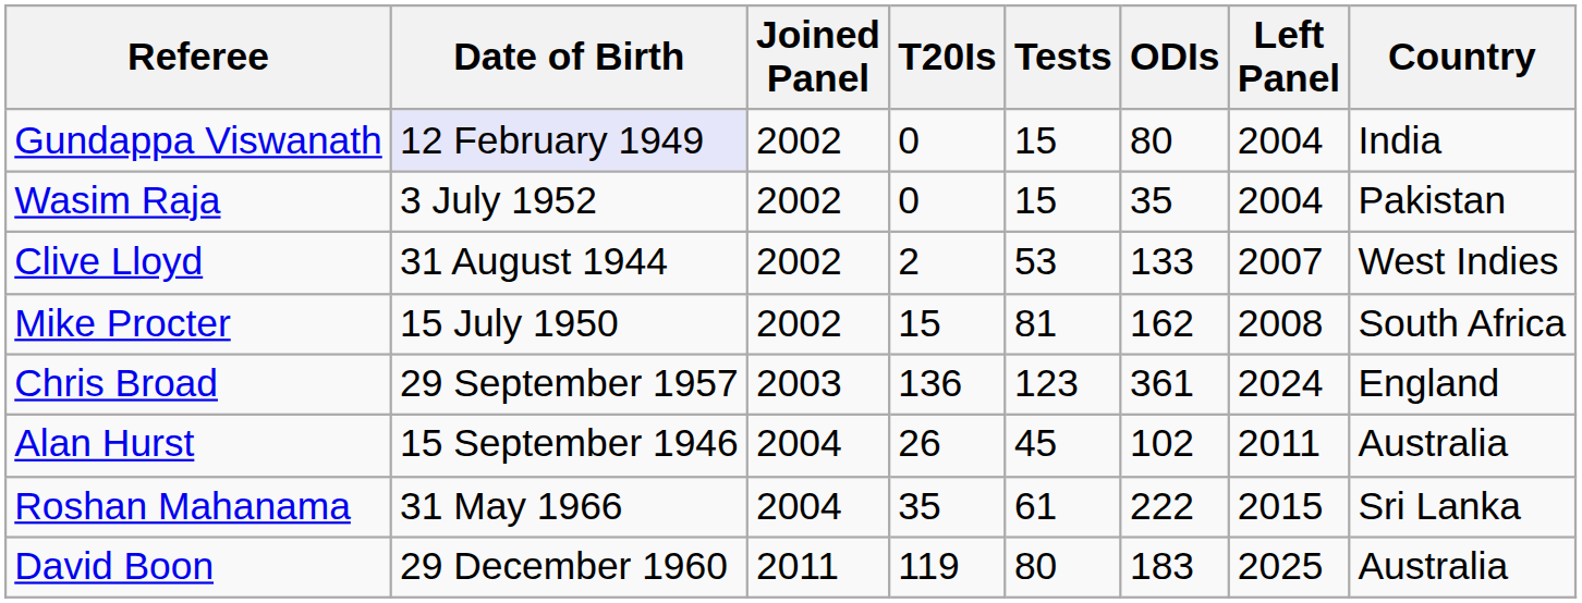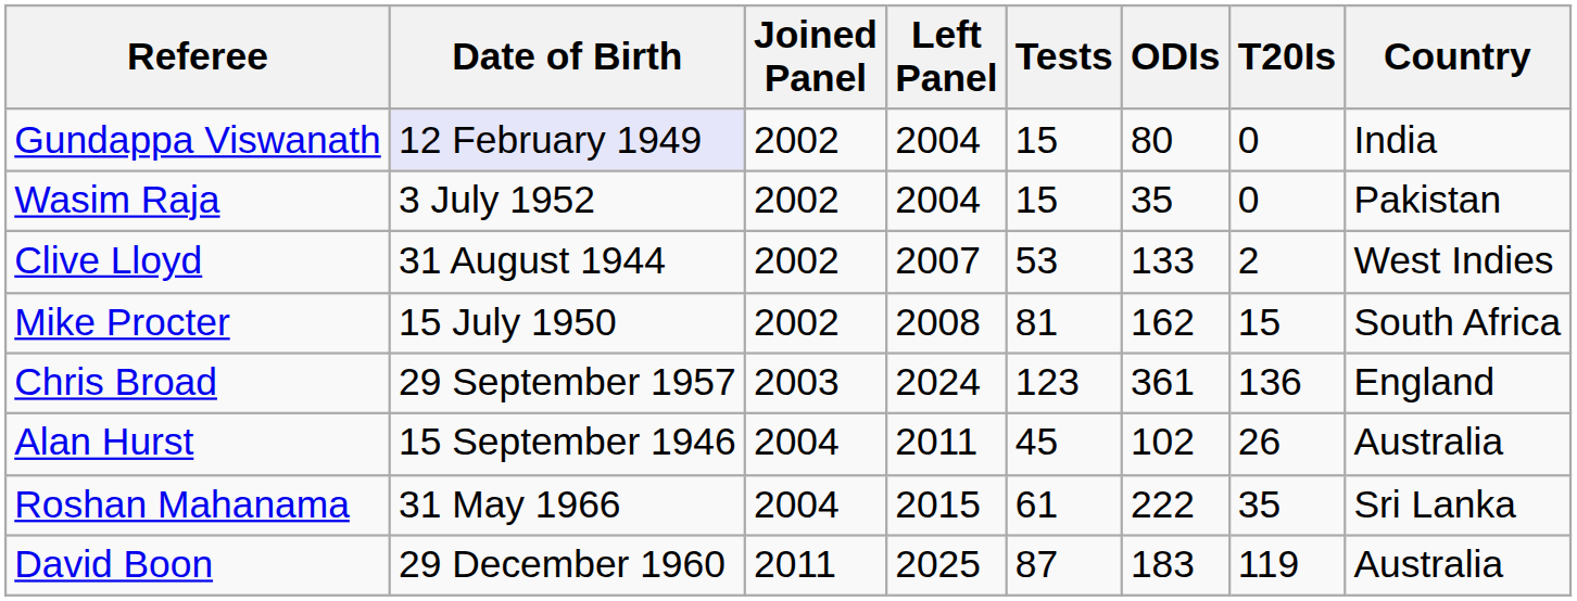 <table class="wikitable" sortable>
 <tr>
 <th>Referee</th>
 <th>Date of Birth</th>
 <th>Joined<br>Panel</th>
-<th>T20Is</th>
+<th>Left<br>Panel</th>
 <th>Tests</th>
 <th>ODIs</th>
-<th>Left<br>Panel</th>
+<th>T20Is</th>
 <th>Country</th>
 </tr>
 <tr>
 <td><a href='#'>Gundappa Viswanath</a></td>
 <td style="background: lavender;">12 February 1949</td>
 <td>2002</td>
-<td>0</td>
+<td>2004</td>
 <td>15</td>
 <td>80</td>
-<td>2004</td>
+<td>0</td>
 <td> India</td>
 </tr>
 <tr>
 <td><a href='#'>Wasim Raja</a></td>
 <td>3 July 1952</td>
 <td>2002</td>
-<td>0</td>
+<td>2004</td>
 <td>15</td>
 <td>35</td>
-<td>2004</td>
+<td>0</td>
 <td> Pakistan</td>
 </tr>
 <tr>
 <td><a href='#'>Clive Lloyd</a></td>
 <td>31 August 1944</td>
 <td>2002</td>
-<td>2</td>
+<td>2007</td>
 <td>53</td>
 <td>133</td>
-<td>2007</td>
+<td>2</td>
 <td> West Indies</td>
 </tr>
 <tr>
 <td><a href='#'>Mike Procter</a></td>
 <td>15 July 1950</td>
 <td>2002</td>
-<td>15</td>
+<td>2008</td>
 <td>81</td>
 <td>162</td>
-<td>2008</td>
+<td>15</td>
 <td> South Africa</td>
 </tr>
 <tr>
 <td><a href='#'>Chris Broad</a></td>
 <td>29 September 1957</td>
 <td>2003</td>
-<td>136</td>
+<td>2024</td>
 <td>123</td>
 <td>361</td>
-<td>2024</td>
+<td>136</td>
 <td> England</td>
 </tr>
 <tr>
 <td><a href='#'>Alan Hurst</a></td>
 <td>15 September 1946</td>
 <td>2004</td>
-<td>26</td>
+<td>2011</td>
 <td>45</td>
 <td>102</td>
-<td>2011</td>
+<td>26</td>
 <td> Australia</td>
 </tr>
 <tr>
 <td><a href='#'>Roshan Mahanama</a></td>
 <td>31 May 1966</td>
 <td>2004</td>
-<td>35</td>
+<td>2015</td>
 <td>61</td>
 <td>222</td>
-<td>2015</td>
+<td>35</td>
 <td>  Sri Lanka</td>
 </tr>
 <tr>
 <td><a href='#'>David Boon</a></td>
 <td>29 December 1960</td>
 <td>2011</td>
+<td>2025</td>
+<td>87</td>
+<td>183</td>
 <td>119</td>
-<td>80</td>
-<td>183</td>
-<td>2025</td>
 <td>  Australia</td>
 </tr>
 </table>
